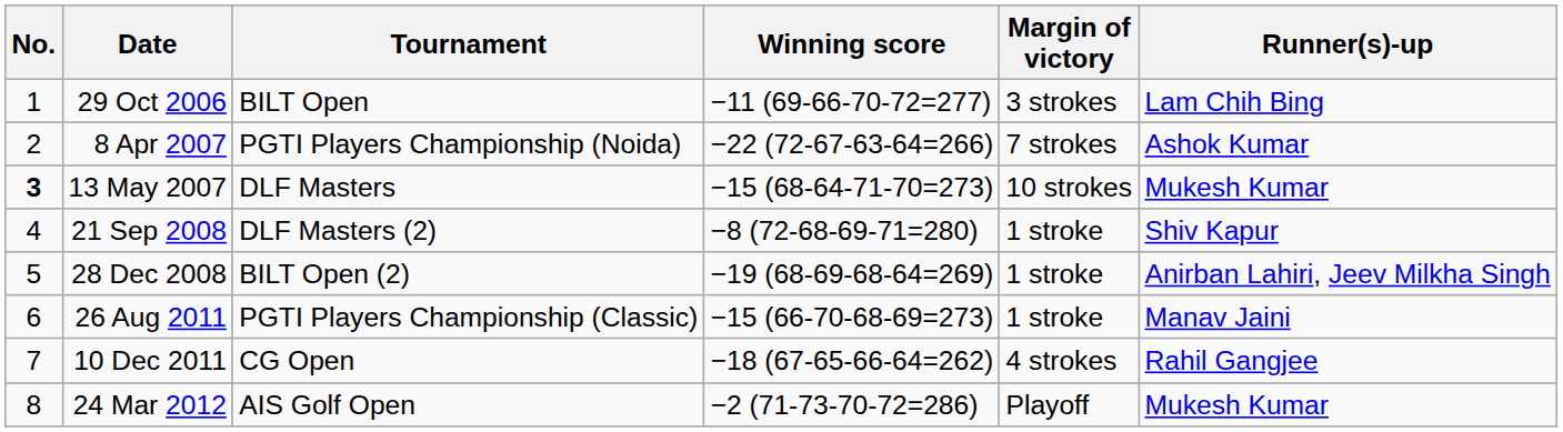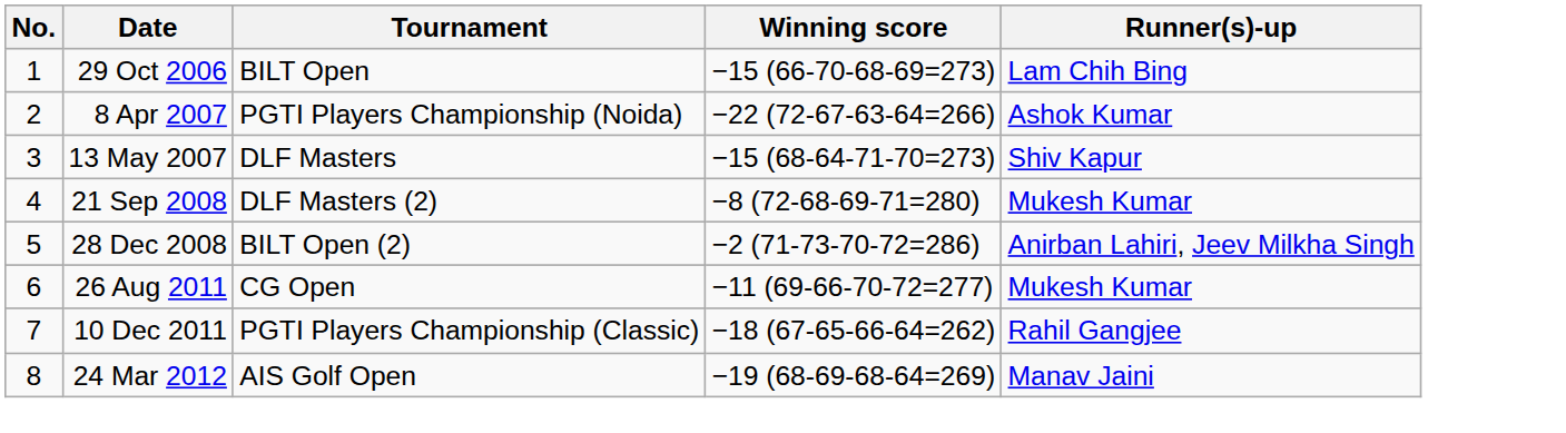 <table class="wikitable" style="font-size:95%;">
 <tr>
 <th>No.</th>
 <th>Date</th>
 <th>Tournament</th>
 <th>Winning score</th>
-<th>Margin of<br>victory</th>
 <th>Runner(s)-up</th>
 </tr>
 <tr>
 <td align=center>1</td>
 <td align=right>29 Oct <a href='#'>2006</a></td>
 <td>BILT Open</td>
-<td>−11 (69-66-70-72=277)</td>
-<td>3 strokes</td>
+<td>−15 (66-70-68-69=273)</td>
 <td> <a href='#'>Lam Chih Bing</a></td>
 </tr>
 <tr>
 <td align=center>2</td>
 <td align=right>8 Apr <a href='#'>2007</a></td>
 <td>PGTI Players Championship (Noida)</td>
 <td>−22 (72-67-63-64=266)</td>
-<td>7 strokes</td>
 <td> <a href='#'>Ashok Kumar</a></td>
 </tr>
 <tr>
-<td align=center><strong>3</strong></td>
+<td align=center>3</td>
 <td align=right>13 May 2007</td>
 <td>DLF Masters</td>
 <td>−15 (68-64-71-70=273)</td>
-<td>10 strokes</td>
-<td> <a href='#'>Mukesh Kumar</a></td>
+<td> <a href='#'>Shiv Kapur</a></td>
 </tr>
 <tr>
 <td align=center>4</td>
 <td align=right>21 Sep <a href='#'>2008</a></td>
 <td>DLF Masters (2)</td>
 <td>−8 (72-68-69-71=280)</td>
-<td>1 stroke</td>
-<td> <a href='#'>Shiv Kapur</a></td>
+<td> <a href='#'>Mukesh Kumar</a></td>
 </tr>
 <tr>
 <td align=center>5</td>
 <td align=right>28 Dec 2008</td>
 <td>BILT Open (2)</td>
-<td>−19 (68-69-68-64=269)</td>
-<td>1 stroke</td>
+<td>−2 (71-73-70-72=286)</td>
 <td> <a href='#'>Anirban Lahiri</a>,  <a href='#'>Jeev Milkha Singh</a></td>
 </tr>
 <tr>
 <td align=center>6</td>
 <td align=right>26 Aug <a href='#'>2011</a></td>
-<td>PGTI Players Championship (Classic)</td>
-<td>−15 (66-70-68-69=273)</td>
-<td>1 stroke</td>
-<td> <a href='#'>Manav Jaini</a></td>
+<td>CG Open</td>
+<td>−11 (69-66-70-72=277)</td>
+<td> <a href='#'>Mukesh Kumar</a></td>
 </tr>
 <tr>
 <td align=center>7</td>
 <td align=right>10 Dec 2011</td>
-<td>CG Open</td>
+<td>PGTI Players Championship (Classic)</td>
 <td>−18 (67-65-66-64=262)</td>
-<td>4 strokes</td>
 <td> <a href='#'>Rahil Gangjee</a></td>
 </tr>
 <tr>
 <td align=center>8</td>
 <td align=right>24 Mar <a href='#'>2012</a></td>
 <td>AIS Golf Open</td>
-<td>−2 (71-73-70-72=286)</td>
-<td>Playoff</td>
-<td> <a href='#'>Mukesh Kumar</a></td>
+<td>−19 (68-69-68-64=269)</td>
+<td> <a href='#'>Manav Jaini</a></td>
 </tr>
 </table>
